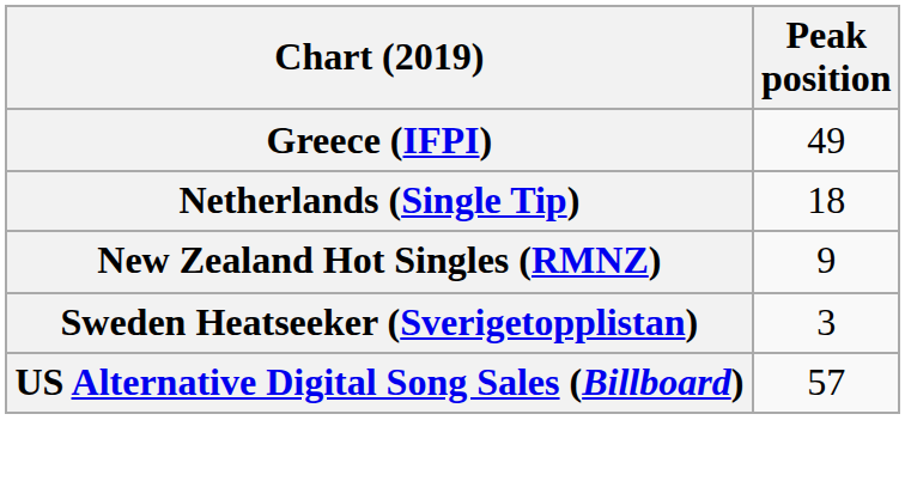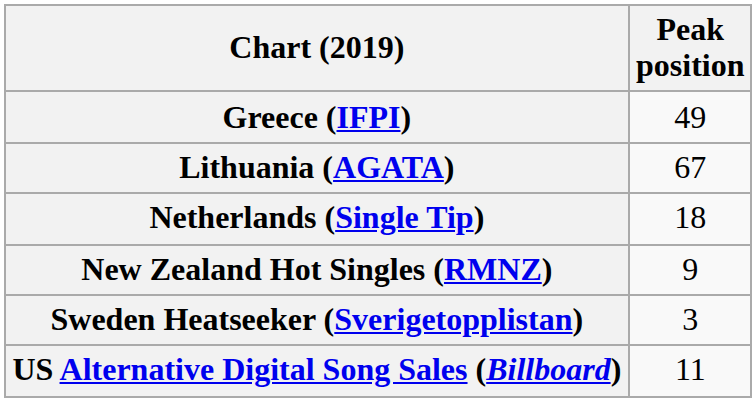 <table class="wikitable plainrowheaders sortable" style="text-align:center">
 <tr>
 <th scope="col">Chart (2019)</th>
 <th scope="col">Peak<br> position</th>
 </tr>
 <tr>
 <th scope="row">Greece (<a href='#'>IFPI</a>)</th>
 <td>49</td>
+</tr>
+<tr>
+<th scope="row">Lithuania (<a href='#'>AGATA</a>)</th>
+<td>67</td>
 </tr>
 <tr>
 <th scope="row">Netherlands (<a href='#'>Single Tip</a>)</th>
 <td>18</td>
 </tr>
 <tr>
 <th scope="row">New Zealand Hot Singles (<a href='#'>RMNZ</a>)</th>
 <td>9</td>
 </tr>
 <tr>
 <th scope="row">Sweden Heatseeker (<a href='#'>Sverigetopplistan</a>)</th>
 <td>3</td>
 </tr>
 <tr>
 <th scope="row">US <a href='#'>Alternative Digital Song Sales</a> (<a href='#'><em>Billboard</em></a>)</th>
-<td>57</td>
+<td>11</td>
 </tr>
 </table>
